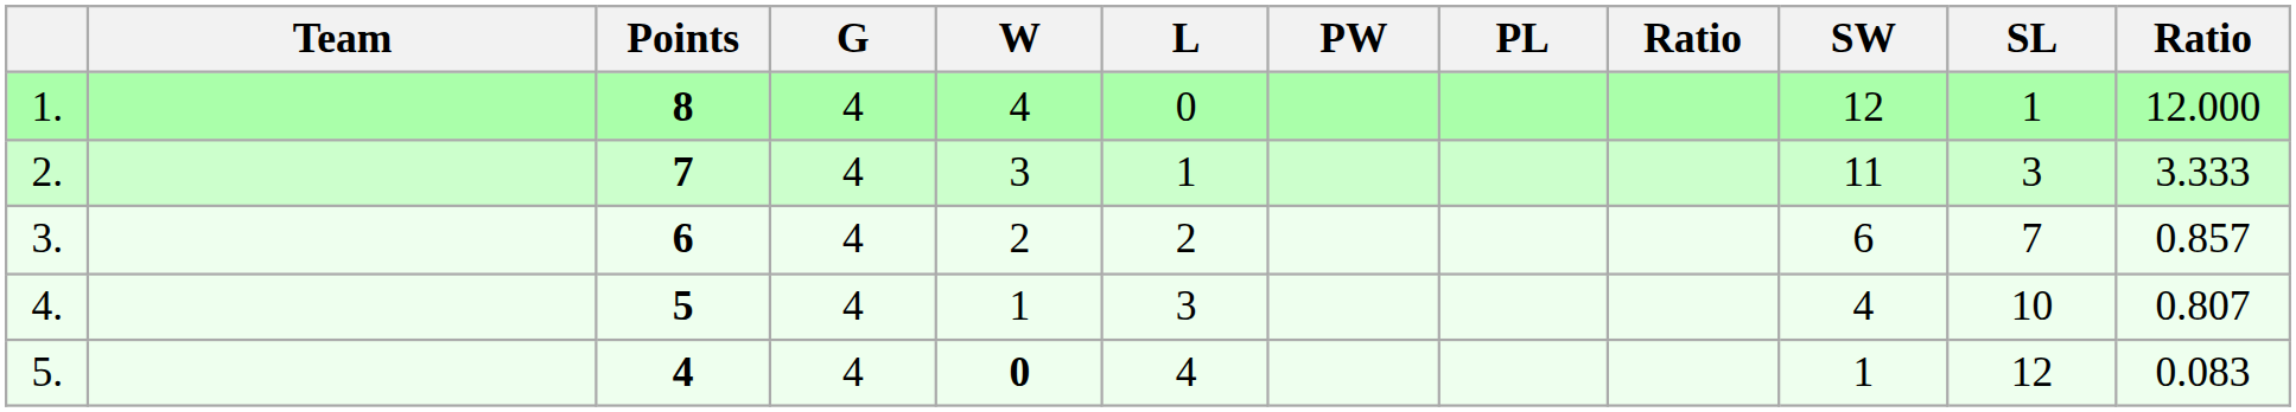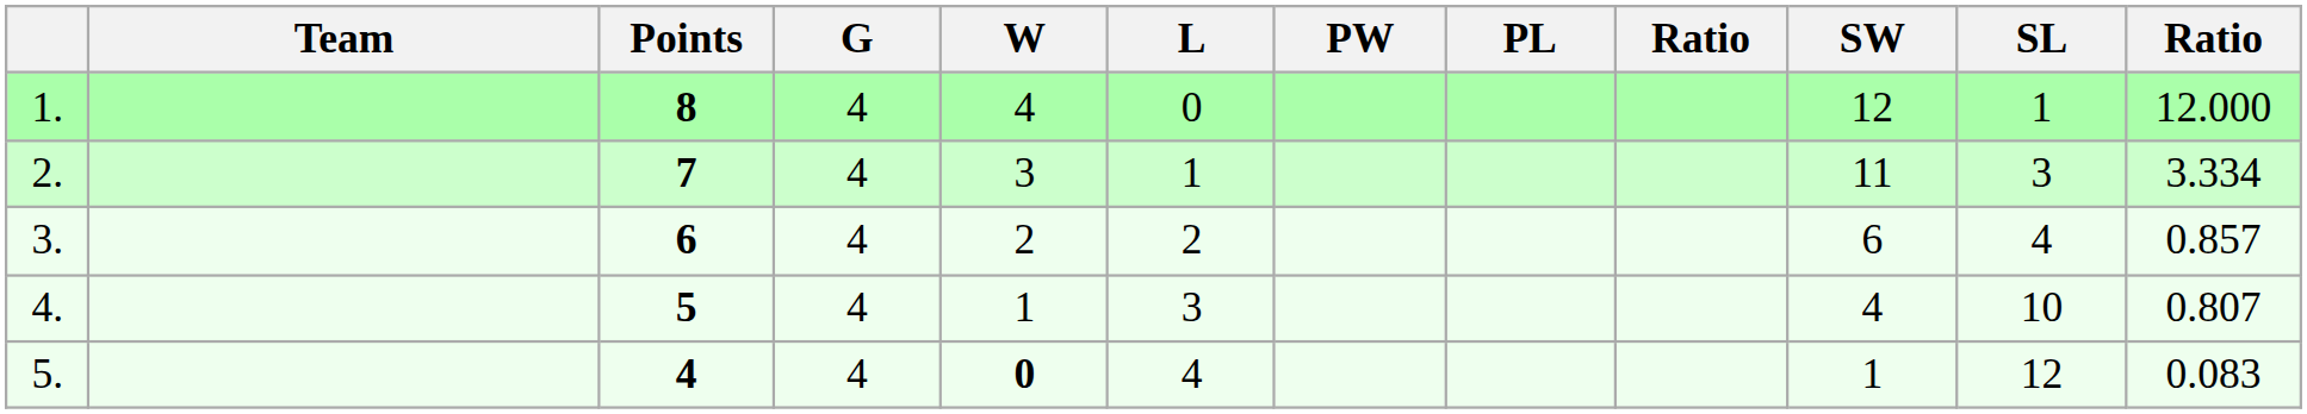 <table class=wikitable style="text-align:center">
 <tr style="background: #DCDCDC">
 <th width="25"></th>
 <th width="200">Team</th>
 <th width="60">Points</th>
 <th width="60">G</th>
 <th width="60">W</th>
 <th width="60">L</th>
 <th width="60">PW</th>
 <th width="60">PL</th>
 <th width="60">Ratio</th>
 <th width="60">SW</th>
 <th width="60">SL</th>
 <th width="60">Ratio</th>
 </tr>
 <tr style="background: #AAFFAA">
 <td>1.</td>
 <td align=left></td>
 <td><strong>8</strong></td>
 <td>4</td>
 <td>4</td>
 <td>0</td>
 <td></td>
 <td></td>
 <td></td>
 <td>12</td>
 <td>1</td>
 <td>12.000</td>
 </tr>
 <tr style="background: #CCFFCC">
 <td>2.</td>
 <td align=left></td>
 <td><strong>7</strong></td>
 <td>4</td>
 <td>3</td>
 <td>1</td>
 <td></td>
 <td></td>
 <td></td>
 <td>11</td>
 <td>3</td>
-<td>3.333</td>
+<td>3.334</td>
 </tr>
 <tr style="background: #EEFFEE">
 <td>3.</td>
 <td align=left></td>
 <td><strong>6</strong></td>
 <td>4</td>
 <td>2</td>
 <td>2</td>
 <td></td>
 <td></td>
 <td></td>
 <td>6</td>
-<td>7</td>
+<td>4</td>
 <td>0.857</td>
 </tr>
 <tr style="background: #EEFFEE">
 <td>4.</td>
 <td align=left></td>
 <td><strong>5</strong></td>
 <td>4</td>
 <td>1</td>
 <td>3</td>
 <td></td>
 <td></td>
 <td></td>
 <td>4</td>
 <td>10</td>
 <td>0.807</td>
 </tr>
 <tr style="background: #EEFFEE">
 <td>5.</td>
 <td align=left></td>
 <td><strong>4</strong></td>
 <td>4</td>
 <td><strong>0</strong></td>
 <td>4</td>
 <td></td>
 <td></td>
 <td></td>
 <td>1</td>
 <td>12</td>
 <td>0.083</td>
 </tr>
 </table>
